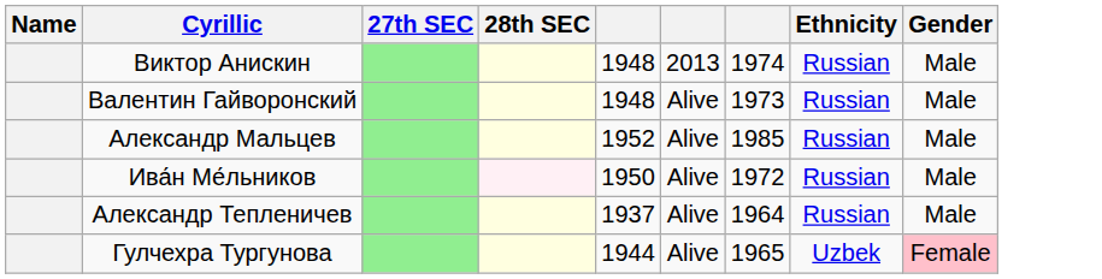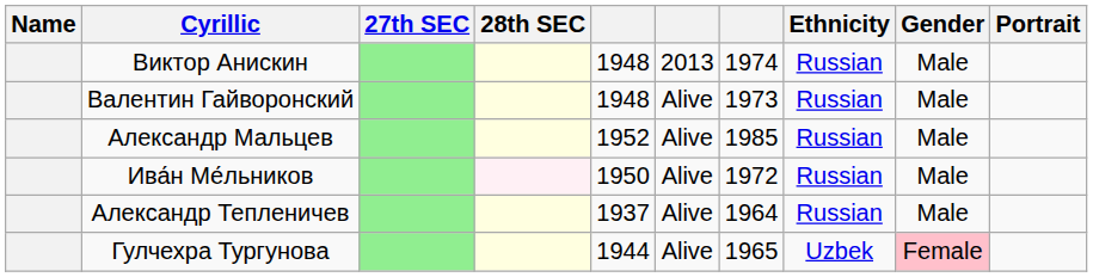 <table class="wikitable sortable" style=text-align:center>
 <tr>
 <th scope="col">Name</th>
 <th scope="col" class="unsortable"><a href='#'>Cyrillic</a></th>
 <th scope="col"><a href='#'>27th SEC</a></th>
 <th scope="col">28th SEC</th>
 <th scope="col"></th>
 <th scope="col"></th>
 <th scope="col"></th>
 <th scope="col">Ethnicity</th>
 <th scope="col">Gender</th>
+<th scope="col" class="unsortable">Portrait</th>
 </tr>
 <tr>
 <th align="center" scope="row" style="font-weight:normal;"></th>
 <td>Виктор Анискин</td>
 <td bgcolor = LightGreen></td>
 <td bgcolor = LightYellow></td>
 <td>1948</td>
 <td>2013</td>
 <td>1974</td>
 <td><a href='#'>Russian</a></td>
 <td>Male</td>
+<td></td>
 </tr>
 <tr>
 <th align="center" scope="row" style="font-weight:normal;"></th>
 <td>Валентин Гайворонский</td>
 <td bgcolor = LightGreen></td>
 <td bgcolor = LightYellow></td>
 <td>1948</td>
 <td>Alive</td>
 <td>1973</td>
 <td><a href='#'>Russian</a></td>
 <td>Male</td>
+<td></td>
 </tr>
 <tr>
 <th align="center" scope="row" style="font-weight:normal;"></th>
 <td>Александр Мальцев</td>
 <td bgcolor = LightGreen></td>
 <td bgcolor = LightYellow></td>
 <td>1952</td>
 <td>Alive</td>
 <td>1985</td>
 <td><a href='#'>Russian</a></td>
 <td>Male</td>
+<td></td>
 </tr>
 <tr>
 <th align="center" scope="row" style="font-weight:normal;"></th>
 <td>Ива́н Ме́льников</td>
 <td bgcolor = LightGreen></td>
 <td bgcolor = LavenderBlush></td>
 <td>1950</td>
 <td>Alive</td>
 <td>1972</td>
 <td><a href='#'>Russian</a></td>
 <td>Male</td>
+<td></td>
 </tr>
 <tr>
 <th align="center" scope="row" style="font-weight:normal;"></th>
 <td>Александр Тепленичев</td>
 <td bgcolor = LightGreen></td>
 <td bgcolor = LightYellow></td>
 <td>1937</td>
 <td>Alive</td>
 <td>1964</td>
 <td><a href='#'>Russian</a></td>
 <td>Male</td>
+<td></td>
 </tr>
 <tr>
 <th align="center" scope="row" style="font-weight:normal;"></th>
 <td>Гулчехра Тургунова</td>
 <td bgcolor = LightGreen></td>
 <td bgcolor = LightYellow></td>
 <td>1944</td>
 <td>Alive</td>
 <td>1965</td>
 <td><a href='#'>Uzbek</a></td>
 <td style="background: Pink">Female</td>
+<td></td>
 </tr>
 </table>
